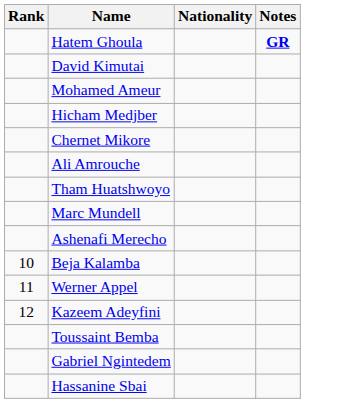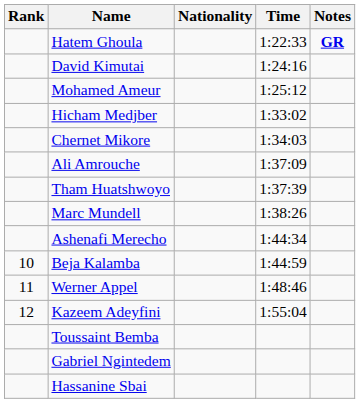 <table class="wikitable sortable" style="text-align:center">
 <tr>
 <th>Rank</th>
 <th>Name</th>
 <th>Nationality</th>
+<th>Time</th>
 <th>Notes</th>
 </tr>
 <tr>
 <td></td>
 <td align=left><a href='#'>Hatem Ghoula</a></td>
 <td align=left></td>
+<td>1:22:33</td>
 <td><strong><a href='#'>GR</a></strong></td>
 </tr>
 <tr>
 <td></td>
 <td align=left><a href='#'>David Kimutai</a></td>
 <td align=left></td>
+<td>1:24:16</td>
 <td></td>
 </tr>
 <tr>
 <td></td>
 <td align=left><a href='#'>Mohamed Ameur</a></td>
 <td align=left></td>
+<td>1:25:12</td>
 <td></td>
 </tr>
 <tr>
 <td></td>
 <td align=left><a href='#'>Hicham Medjber</a></td>
 <td align=left></td>
+<td>1:33:02</td>
 <td></td>
 </tr>
 <tr>
 <td></td>
 <td align=left><a href='#'>Chernet Mikore</a></td>
 <td align=left></td>
+<td>1:34:03</td>
 <td></td>
 </tr>
 <tr>
 <td></td>
 <td align=left><a href='#'>Ali Amrouche</a></td>
 <td align=left></td>
+<td>1:37:09</td>
 <td></td>
 </tr>
 <tr>
 <td></td>
 <td align=left><a href='#'>Tham Huatshwoyo</a></td>
 <td align=left></td>
+<td>1:37:39</td>
 <td></td>
 </tr>
 <tr>
 <td></td>
 <td align=left><a href='#'>Marc Mundell</a></td>
 <td align=left></td>
+<td>1:38:26</td>
 <td></td>
 </tr>
 <tr>
 <td></td>
 <td align=left><a href='#'>Ashenafi Merecho</a></td>
 <td align=left></td>
+<td>1:44:34</td>
 <td></td>
 </tr>
 <tr>
 <td>10</td>
 <td align=left><a href='#'>Beja Kalamba</a></td>
 <td align=left></td>
+<td>1:44:59</td>
 <td></td>
 </tr>
 <tr>
 <td>11</td>
 <td align=left><a href='#'>Werner Appel</a></td>
 <td align=left></td>
+<td>1:48:46</td>
 <td></td>
 </tr>
 <tr>
 <td>12</td>
 <td align=left><a href='#'>Kazeem Adeyfini</a></td>
 <td align=left></td>
+<td>1:55:04</td>
 <td></td>
 </tr>
 <tr>
 <td></td>
 <td align=left><a href='#'>Toussaint Bemba</a></td>
 <td align=left></td>
 <td></td>
+<td></td>
 </tr>
 <tr>
 <td></td>
 <td align=left><a href='#'>Gabriel Ngintedem</a></td>
 <td align=left></td>
+<td></td>
 <td></td>
 </tr>
 <tr>
 <td></td>
 <td align=left><a href='#'>Hassanine Sbai</a></td>
 <td align=left></td>
 <td></td>
+<td></td>
 </tr>
 </table>
